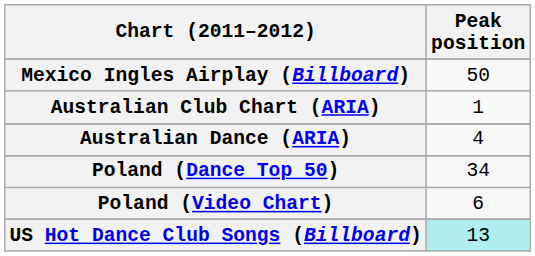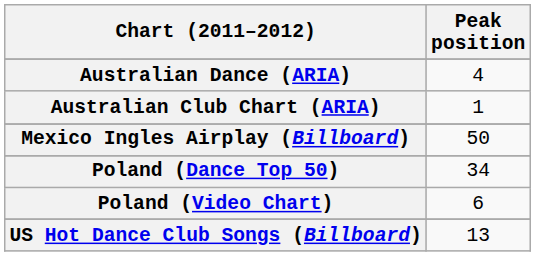 <table class="wikitable sortable plainrowheaders" style="text-align:center">
 <tr>
 <th>Chart (2011–2012)</th>
 <th>Peak<br>position</th>
 </tr>
 <tr>
 </tr>
 <tr>
-<th scope="row">Mexico Ingles Airplay (<em><a href='#'>Billboard</a></em>)</th>
-<td>50</td>
+<th scope="row">Australian Dance (<a href='#'>ARIA</a>)</th>
+<td>4</td>
 </tr>
 <tr>
 <th scope="row">Australian Club Chart (<a href='#'>ARIA</a>)</th>
 <td>1</td>
 </tr>
 <tr>
 </tr>
 <tr>
 </tr>
 <tr>
 </tr>
 <tr>
 </tr>
 <tr>
 </tr>
 <tr>
 </tr>
 <tr>
 </tr>
 <tr>
 </tr>
 <tr>
 </tr>
 <tr>
 </tr>
 <tr>
 </tr>
 <tr>
 </tr>
 <tr>
-<th scope="row">Australian Dance (<a href='#'>ARIA</a>)</th>
-<td>4</td>
+<th scope="row">Mexico Ingles Airplay (<em><a href='#'>Billboard</a></em>)</th>
+<td>50</td>
 </tr>
 <tr>
 </tr>
 <tr>
 <th scope="row">Poland (<a href='#'>Dance Top 50</a>)</th>
 <td>34</td>
 </tr>
 <tr>
 <th scope="row">Poland (<a href='#'>Video Chart</a>)</th>
 <td>6</td>
 </tr>
 <tr>
 </tr>
 <tr>
 </tr>
 <tr>
 </tr>
 <tr>
 </tr>
 <tr>
 </tr>
 <tr>
 </tr>
 <tr>
 </tr>
 <tr>
 <th scope="row">US <a href='#'>Hot Dance Club Songs</a> (<em><a href='#'>Billboard</a></em>)</th>
-<td style="background: paleturquoise;">13</td>
+<td>13</td>
 </tr>
 </table>
